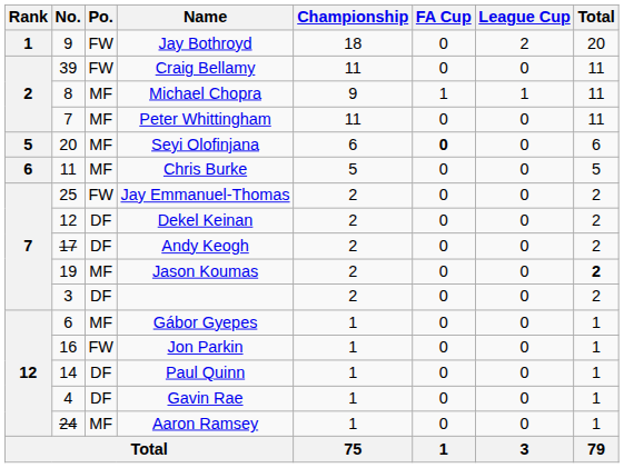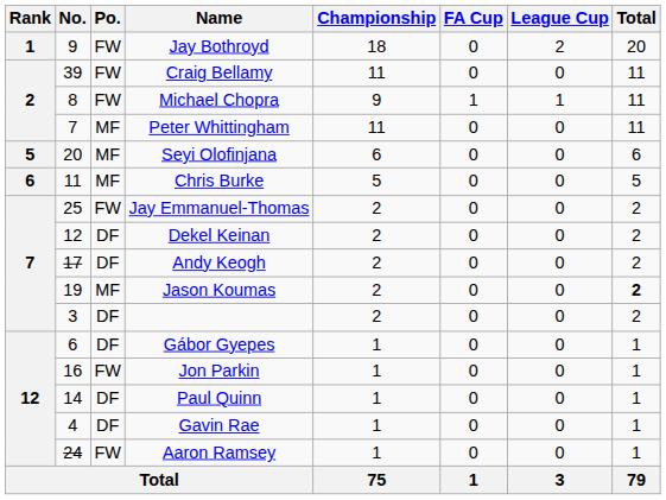 <table class="wikitable" style="text-align: center">
 <tr>
 <th>Rank</th>
 <th>No.</th>
 <th>Po.</th>
 <th>Name</th>
 <th><a href='#'>Championship</a></th>
 <th><a href='#'>FA Cup</a></th>
 <th><a href='#'>League Cup</a></th>
 <th>Total</th>
 </tr>
 <tr>
 <th>1</th>
 <td>9</td>
 <td>FW</td>
 <td><a href='#'>Jay Bothroyd</a></td>
 <td>18</td>
 <td>0</td>
 <td>2</td>
 <td>20</td>
 </tr>
 <tr>
 <th rowspan="3">2</th>
 <td>39</td>
 <td>FW</td>
 <td><a href='#'>Craig Bellamy</a></td>
 <td>11</td>
 <td>0</td>
 <td>0</td>
 <td>11</td>
 </tr>
 <tr>
 <td>8</td>
-<td>MF</td>
+<td>FW</td>
 <td><a href='#'>Michael Chopra</a></td>
 <td>9</td>
 <td>1</td>
 <td>1</td>
 <td>11</td>
 </tr>
 <tr>
 <td>7</td>
 <td>MF</td>
 <td><a href='#'>Peter Whittingham</a></td>
 <td>11</td>
 <td>0</td>
 <td>0</td>
 <td>11</td>
 </tr>
 <tr>
 <th>5</th>
 <td>20</td>
 <td>MF</td>
 <td><a href='#'>Seyi Olofinjana</a></td>
 <td>6</td>
-<td><strong>0</strong></td>
+<td>0</td>
 <td>0</td>
 <td>6</td>
 </tr>
 <tr>
 <th>6</th>
 <td>11</td>
 <td>MF</td>
 <td><a href='#'>Chris Burke</a></td>
 <td>5</td>
 <td>0</td>
 <td>0</td>
 <td>5</td>
 </tr>
 <tr>
 <th rowspan="5">7</th>
 <td>25</td>
 <td>FW</td>
 <td><a href='#'>Jay Emmanuel-Thomas</a></td>
 <td>2</td>
 <td>0</td>
 <td>0</td>
 <td>2</td>
 </tr>
 <tr>
 <td>12</td>
 <td>DF</td>
 <td><a href='#'>Dekel Keinan</a></td>
 <td>2</td>
 <td>0</td>
 <td>0</td>
 <td>2</td>
 </tr>
 <tr>
 <td><s>17</s></td>
 <td>DF</td>
 <td><a href='#'>Andy Keogh</a></td>
 <td>2</td>
 <td>0</td>
 <td>0</td>
 <td>2</td>
 </tr>
 <tr>
 <td>19</td>
 <td>MF</td>
 <td><a href='#'>Jason Koumas</a></td>
 <td>2</td>
 <td>0</td>
 <td>0</td>
 <td><strong>2</strong></td>
 </tr>
 <tr>
 <td>3</td>
 <td>DF</td>
 <td></td>
 <td>2</td>
 <td>0</td>
 <td>0</td>
 <td>2</td>
 </tr>
 <tr>
 <th rowspan="5">12</th>
 <td>6</td>
-<td>MF</td>
+<td>DF</td>
 <td><a href='#'>Gábor Gyepes</a></td>
 <td>1</td>
 <td>0</td>
 <td>0</td>
 <td>1</td>
 </tr>
 <tr>
 <td>16</td>
 <td>FW</td>
 <td><a href='#'>Jon Parkin</a></td>
 <td>1</td>
 <td>0</td>
 <td>0</td>
 <td>1</td>
 </tr>
 <tr>
 <td>14</td>
 <td>DF</td>
 <td><a href='#'>Paul Quinn</a></td>
 <td>1</td>
 <td>0</td>
 <td>0</td>
 <td>1</td>
 </tr>
 <tr>
 <td>4</td>
 <td>DF</td>
 <td><a href='#'>Gavin Rae</a></td>
 <td>1</td>
 <td>0</td>
 <td>0</td>
 <td>1</td>
 </tr>
 <tr>
 <td><s>24</s></td>
-<td>MF</td>
+<td>FW</td>
 <td><a href='#'>Aaron Ramsey</a></td>
 <td>1</td>
 <td>0</td>
 <td>0</td>
 <td>1</td>
 </tr>
 <tr>
 <th colspan="4">Total</th>
 <th>75</th>
 <th>1</th>
 <th>3</th>
 <th>79</th>
 </tr>
 </table>
